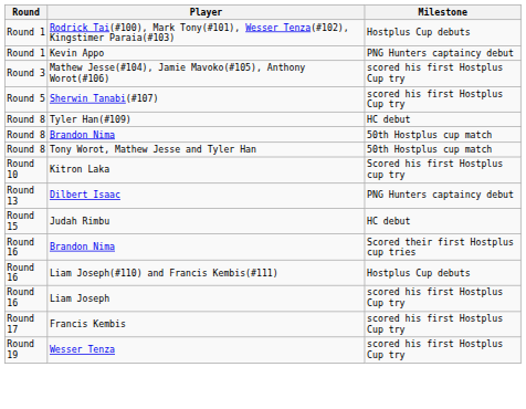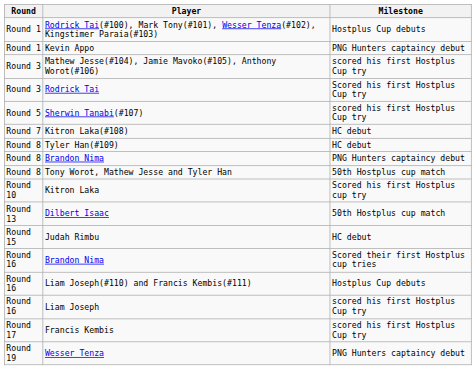 <table class="wikitable"  style="font-size:85%; width:50%;">
 <tr>
 <th>Round</th>
 <th>Player</th>
 <th>Milestone</th>
 </tr>
 <tr>
 <td>Round 1</td>
 <td><a href='#'>Rodrick Tai</a>(#100), Mark Tony(#101), <a href='#'>Wesser Tenza</a>(#102), Kingstimer Paraia(#103)</td>
 <td>Hostplus Cup debuts</td>
 </tr>
 <tr>
 <td>Round 1</td>
 <td>Kevin Appo</td>
 <td>PNG Hunters captaincy debut</td>
 </tr>
 <tr>
 <td>Round 3</td>
 <td>Mathew Jesse(#104), Jamie Mavoko(#105), Anthony Worot(#106)</td>
 <td>scored his first Hostplus Cup try</td>
 </tr>
 <tr>
+<td>Round 3</td>
+<td><a href='#'>Rodrick Tai</a></td>
+<td>Scored his first Hostplus Cup try</td>
+</tr>
+<tr>
 <td>Round 5</td>
 <td><a href='#'>Sherwin Tanabi</a>(#107)</td>
 <td>scored his first Hostplus Cup try</td>
+</tr>
+<tr>
+<td>Round 7</td>
+<td>Kitron Laka(#108)</td>
+<td>HC debut</td>
 </tr>
 <tr>
 <td>Round 8</td>
 <td>Tyler Han(#109)</td>
 <td>HC debut</td>
 </tr>
 <tr>
 <td>Round 8</td>
 <td><a href='#'>Brandon Nima</a></td>
-<td>50th Hostplus cup match</td>
+<td>PNG Hunters captaincy debut</td>
 </tr>
 <tr>
 <td>Round 8</td>
 <td>Tony Worot, Mathew Jesse and Tyler Han</td>
 <td>50th Hostplus cup match</td>
 </tr>
 <tr>
 <td>Round 10</td>
 <td>Kitron Laka</td>
 <td>Scored his first Hostplus cup try</td>
 </tr>
 <tr>
 <td>Round 13</td>
 <td><a href='#'>Dilbert Isaac</a></td>
-<td>PNG Hunters captaincy debut</td>
+<td>50th Hostplus cup match</td>
 </tr>
 <tr>
 <td>Round 15</td>
 <td>Judah Rimbu</td>
 <td>HC debut</td>
 </tr>
 <tr>
 <td>Round 16</td>
 <td><a href='#'>Brandon Nima</a></td>
 <td>Scored their first Hostplus cup tries</td>
 </tr>
 <tr>
 <td>Round 16</td>
 <td>Liam Joseph(#110) and Francis Kembis(#111)</td>
 <td>Hostplus Cup debuts</td>
 </tr>
 <tr>
 <td>Round 16</td>
 <td>Liam Joseph</td>
 <td>scored his first Hostplus Cup try</td>
 </tr>
 <tr>
 <td>Round 17</td>
 <td>Francis Kembis</td>
 <td>scored his first Hostplus Cup try</td>
 </tr>
 <tr>
 <td>Round 19</td>
 <td><a href='#'>Wesser Tenza</a></td>
-<td>scored his first Hostplus Cup try</td>
+<td>PNG Hunters captaincy debut</td>
 </tr>
 </table>
